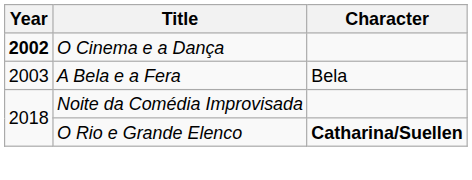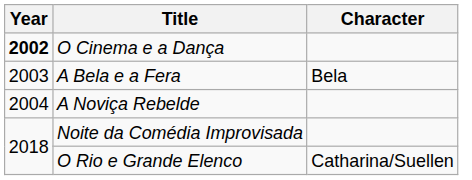 <table class="wikitable" style="font-size: 95%;">
 <tr>
 <th>Year</th>
 <th>Title</th>
 <th>Character</th>
 </tr>
 <tr>
 <td><strong>2002</strong></td>
 <td><em>O Cinema e a Dança</em></td>
 <td></td>
 </tr>
 <tr>
 <td>2003</td>
 <td><em>A Bela e a Fera</em></td>
 <td>Bela</td>
 </tr>
 <tr>
+<td>2004</td>
+<td><em>A Noviça Rebelde</em></td>
+<td></td>
+</tr>
+<tr>
 <td rowspan="2">2018</td>
 <td><em>Noite da Comédia Improvisada</em></td>
 <td></td>
 </tr>
 <tr>
 <td><em>O Rio e Grande Elenco</em></td>
-<td><strong>Catharina/Suellen</strong></td>
+<td>Catharina/Suellen</td>
 </tr>
 </table>
